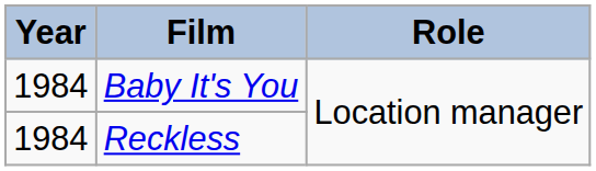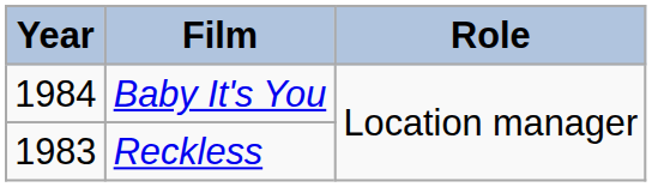 <table class="wikitable" style="font-size:95%;">
 <tr>
 <th style="background:#B0C4DE;">Year</th>
 <th style="background:#B0C4DE;">Film</th>
 <th style="background:#B0C4DE;">Role</th>
 </tr>
 <tr>
 <td>1984</td>
 <td><em><a href='#'>Baby It's You</a></em></td>
 <td rowspan=2>Location manager</td>
 </tr>
 <tr>
-<td>1984</td>
+<td>1983</td>
 <td><em><a href='#'>Reckless</a></em></td>
 </tr>
 </table>
